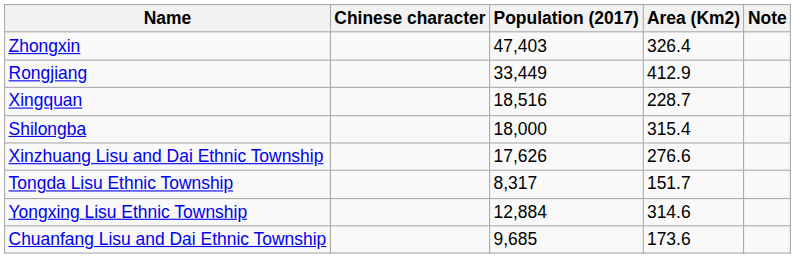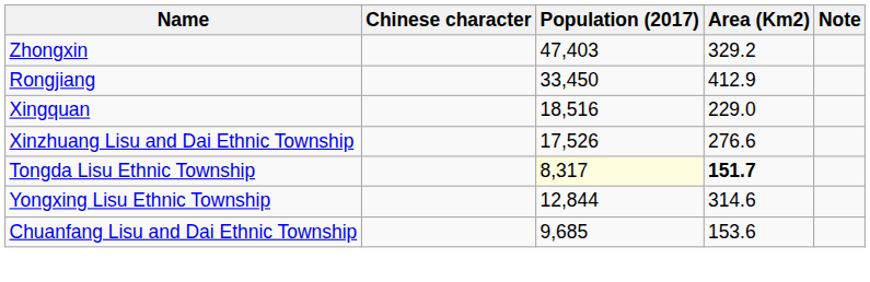 <table class="wikitable">
 <tr>
 <th>Name</th>
 <th>Chinese character</th>
 <th>Population (2017)</th>
 <th>Area (Km2)</th>
 <th>Note</th>
 </tr>
 <tr>
 <td><a href='#'>Zhongxin</a></td>
 <td></td>
 <td>47,403</td>
-<td>326.4</td>
+<td>329.2</td>
 <td></td>
 </tr>
 <tr>
 <td><a href='#'>Rongjiang</a></td>
 <td></td>
-<td>33,449</td>
+<td>33,450</td>
 <td>412.9</td>
 <td></td>
 </tr>
 <tr>
 <td><a href='#'>Xingquan</a></td>
 <td></td>
 <td>18,516</td>
-<td>228.7</td>
-<td></td>
-</tr>
-<tr>
-<td><a href='#'>Shilongba</a></td>
-<td></td>
-<td>18,000</td>
-<td>315.4</td>
+<td>229.0</td>
 <td></td>
 </tr>
 <tr>
 <td><a href='#'>Xinzhuang Lisu and Dai Ethnic Township</a></td>
 <td></td>
-<td>17,626</td>
+<td>17,526</td>
 <td>276.6</td>
 <td></td>
 </tr>
 <tr>
 <td><a href='#'>Tongda Lisu Ethnic Township</a></td>
 <td></td>
-<td>8,317</td>
-<td>151.7</td>
+<td style="background: lightyellow;">8,317</td>
+<td><strong>151.7</strong></td>
 <td></td>
 </tr>
 <tr>
 <td><a href='#'>Yongxing Lisu Ethnic Township</a></td>
 <td></td>
-<td>12,884</td>
+<td>12,844</td>
 <td>314.6</td>
 <td></td>
 </tr>
 <tr>
 <td><a href='#'>Chuanfang Lisu and Dai Ethnic Township</a></td>
 <td></td>
 <td>9,685</td>
-<td>173.6</td>
+<td>153.6</td>
 <td></td>
 </tr>
 </table>
